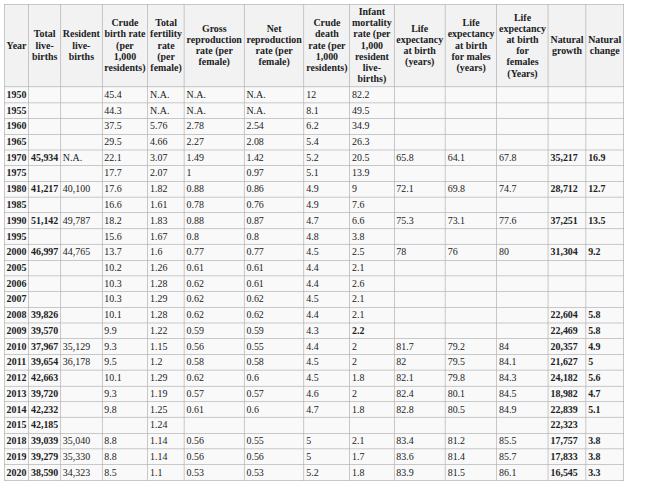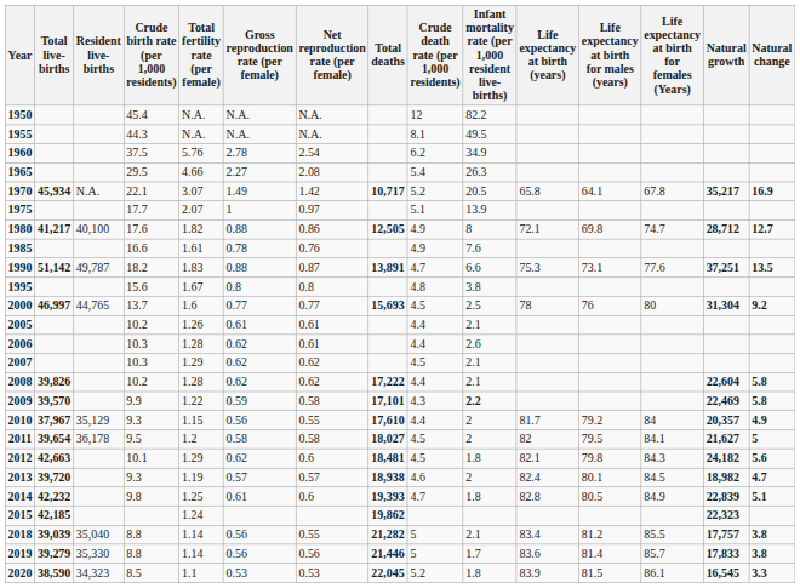 <table class="wikitable" style="vertical-align:middle; color:#202122;">
 <tr>
 <th style="text-align:center; font-weight:bold;">Year</th>
 <th style="font-weight:bold;">Total live-births</th>
 <th>Resident live-births</th>
 <th>Crude birth rate (per 1,000 residents)</th>
 <th>Total fertility rate (per female)</th>
 <th>Gross reproduction rate (per female)</th>
 <th>Net reproduction rate (per female)</th>
+<th style="font-weight:bold;">Total deaths</th>
 <th>Crude death rate (per 1,000 residents)</th>
 <th>Infant mortality rate (per 1,000   resident live-births)</th>
 <th>Life expectancy at birth (years)</th>
 <th>Life expectancy at birth for males   (years)</th>
 <th>Life expectancy at birth for females   (Years)</th>
 <th style="font-weight:bold;">Natural growth</th>
 <th style="font-weight:bold;">Natural change</th>
 </tr>
 <tr>
 <td style="text-align:center; font-weight:bold;">1950</td>
 <td></td>
 <td></td>
 <td>45.4</td>
 <td>N.A.</td>
 <td>N.A.</td>
 <td>N.A.</td>
+<td></td>
 <td>12</td>
 <td>82.2</td>
 <td></td>
 <td></td>
 <td></td>
 <td></td>
 <td></td>
 </tr>
 <tr>
 <td style="text-align:center; font-weight:bold;">1955</td>
 <td></td>
 <td></td>
 <td>44.3</td>
 <td>N.A.</td>
 <td>N.A.</td>
 <td>N.A.</td>
+<td></td>
 <td>8.1</td>
 <td>49.5</td>
 <td></td>
 <td></td>
 <td></td>
 <td></td>
 <td></td>
 </tr>
 <tr>
 <td style="text-align:center; font-weight:bold;">1960</td>
 <td></td>
 <td></td>
 <td>37.5</td>
 <td>5.76</td>
 <td>2.78</td>
 <td>2.54</td>
+<td></td>
 <td>6.2</td>
 <td>34.9</td>
 <td></td>
 <td></td>
 <td></td>
 <td></td>
 <td></td>
 </tr>
 <tr>
 <td style="text-align:center; font-weight:bold;">1965</td>
 <td style="font-weight:bold;"></td>
 <td></td>
 <td>29.5</td>
 <td>4.66</td>
 <td>2.27</td>
 <td>2.08</td>
+<td style="font-weight:bold;"></td>
 <td>5.4</td>
 <td>26.3</td>
 <td></td>
 <td></td>
 <td></td>
 <td style="font-weight:bold;"></td>
 <td style="font-weight:bold;"></td>
 </tr>
 <tr>
 <td style="text-align:center; font-weight:bold;">1970</td>
 <td style="font-weight:bold;">45,934</td>
 <td>N.A.</td>
 <td>22.1</td>
 <td>3.07</td>
 <td>1.49</td>
 <td>1.42</td>
+<td style="font-weight:bold;">10,717</td>
 <td>5.2</td>
 <td>20.5</td>
 <td>65.8</td>
 <td>64.1</td>
 <td>67.8</td>
 <td style="font-weight:bold;">35,217</td>
 <td style="font-weight:bold;">16.9</td>
 </tr>
 <tr>
 <td style="text-align:center; font-weight:bold;">1975</td>
 <td style="font-weight:bold;"></td>
 <td></td>
 <td>17.7</td>
 <td>2.07</td>
 <td>1</td>
 <td>0.97</td>
+<td style="font-weight:bold;"></td>
 <td>5.1</td>
 <td>13.9</td>
 <td></td>
 <td></td>
 <td></td>
 <td style="font-weight:bold;"></td>
 <td style="font-weight:bold;"></td>
 </tr>
 <tr>
 <td style="text-align:center; font-weight:bold;">1980</td>
 <td style="font-weight:bold;">41,217</td>
 <td>40,100</td>
 <td>17.6</td>
 <td>1.82</td>
 <td>0.88</td>
 <td>0.86</td>
+<td style="font-weight:bold;">12,505</td>
 <td>4.9</td>
-<td>9</td>
+<td>8</td>
 <td>72.1</td>
 <td>69.8</td>
 <td>74.7</td>
 <td style="font-weight:bold;">28,712</td>
 <td style="font-weight:bold;">12.7</td>
 </tr>
 <tr>
 <td style="text-align:center; font-weight:bold;">1985</td>
 <td style="font-weight:bold;"></td>
 <td></td>
 <td>16.6</td>
 <td>1.61</td>
 <td>0.78</td>
 <td>0.76</td>
+<td style="font-weight:bold;"></td>
 <td>4.9</td>
 <td>7.6</td>
 <td></td>
 <td></td>
 <td></td>
 <td style="font-weight:bold;"></td>
 <td style="font-weight:bold;"></td>
 </tr>
 <tr>
 <td style="text-align:center; font-weight:bold;">1990</td>
 <td style="font-weight:bold;">51,142</td>
 <td>49,787</td>
 <td>18.2</td>
 <td>1.83</td>
 <td>0.88</td>
 <td>0.87</td>
+<td style="font-weight:bold;">13,891</td>
 <td>4.7</td>
 <td>6.6</td>
 <td>75.3</td>
 <td>73.1</td>
 <td>77.6</td>
 <td style="font-weight:bold;">37,251</td>
 <td style="font-weight:bold;">13.5</td>
 </tr>
 <tr>
 <td style="text-align:center; font-weight:bold;">1995</td>
 <td style="font-weight:bold;"></td>
 <td></td>
 <td>15.6</td>
 <td>1.67</td>
 <td>0.8</td>
 <td>0.8</td>
+<td style="font-weight:bold;"></td>
 <td>4.8</td>
 <td>3.8</td>
 <td></td>
 <td></td>
 <td></td>
 <td style="font-weight:bold;"></td>
 <td style="font-weight:bold;"></td>
 </tr>
 <tr>
 <td style="text-align:center; font-weight:bold;">2000</td>
 <td style="font-weight:bold;">46,997</td>
 <td>44,765</td>
 <td>13.7</td>
 <td>1.6</td>
 <td>0.77</td>
 <td>0.77</td>
+<td style="font-weight:bold;">15,693</td>
 <td>4.5</td>
 <td>2.5</td>
 <td>78</td>
 <td>76</td>
 <td>80</td>
 <td style="font-weight:bold;">31,304</td>
 <td style="font-weight:bold;">9.2</td>
 </tr>
 <tr>
 <td style="text-align:center; font-weight:bold;">2005</td>
 <td></td>
 <td></td>
 <td>10.2</td>
 <td>1.26</td>
 <td>0.61</td>
 <td>0.61</td>
+<td></td>
 <td>4.4</td>
 <td>2.1</td>
 <td></td>
 <td></td>
 <td></td>
 <td></td>
 <td></td>
 </tr>
 <tr>
 <td style="text-align:center; font-weight:bold;">2006</td>
 <td></td>
 <td></td>
 <td>10.3</td>
 <td>1.28</td>
 <td>0.62</td>
 <td>0.61</td>
+<td></td>
 <td>4.4</td>
 <td>2.6</td>
 <td></td>
 <td></td>
 <td></td>
 <td></td>
 <td></td>
 </tr>
 <tr>
 <td style="text-align:center; font-weight:bold;">2007</td>
 <td style="font-weight:bold;"></td>
 <td></td>
 <td>10.3</td>
 <td>1.29</td>
 <td>0.62</td>
 <td>0.62</td>
+<td style="font-weight:bold;"></td>
 <td>4.5</td>
 <td>2.1</td>
 <td></td>
 <td></td>
 <td></td>
 <td style="font-weight:bold;"></td>
 <td style="font-weight:bold;"></td>
 </tr>
 <tr>
 <td style="text-align:center; font-weight:bold;">2008</td>
 <td style="font-weight:bold;">39,826</td>
 <td></td>
-<td>10.1</td>
+<td>10.2</td>
 <td>1.28</td>
 <td>0.62</td>
 <td>0.62</td>
+<td style="font-weight:bold;">17,222</td>
 <td>4.4</td>
 <td>2.1</td>
 <td></td>
 <td></td>
 <td></td>
 <td style="font-weight:bold;">22,604</td>
 <td style="font-weight:bold;">5.8</td>
 </tr>
 <tr>
 <td style="text-align:center; font-weight:bold;">2009</td>
 <td style="font-weight:bold;">39,570</td>
 <td></td>
 <td>9.9</td>
 <td>1.22</td>
 <td>0.59</td>
-<td>0.59</td>
+<td>0.58</td>
+<td style="font-weight:bold;">17,101</td>
 <td>4.3</td>
 <td><strong>2.2</strong></td>
 <td></td>
 <td></td>
 <td></td>
 <td style="font-weight:bold;">22,469</td>
 <td style="font-weight:bold;">5.8</td>
 </tr>
 <tr>
 <td style="text-align:center; font-weight:bold;">2010</td>
 <td style="font-weight:bold;">37,967</td>
 <td>35,129</td>
 <td>9.3</td>
 <td>1.15</td>
 <td>0.56</td>
 <td>0.55</td>
+<td style="font-weight:bold;">17,610</td>
 <td>4.4</td>
 <td>2</td>
 <td>81.7</td>
 <td>79.2</td>
 <td>84</td>
 <td style="font-weight:bold;">20,357</td>
 <td style="font-weight:bold;">4.9</td>
 </tr>
 <tr>
 <td style="text-align:center; font-weight:bold;">2011</td>
 <td style="font-weight:bold;">39,654</td>
 <td>36,178</td>
 <td>9.5</td>
 <td>1.2</td>
 <td>0.58</td>
 <td>0.58</td>
+<td style="font-weight:bold;">18,027</td>
 <td>4.5</td>
 <td>2</td>
 <td>82</td>
 <td>79.5</td>
 <td>84.1</td>
 <td style="font-weight:bold;">21,627</td>
 <td style="font-weight:bold;">5</td>
 </tr>
 <tr>
 <td style="text-align:center; font-weight:bold;">2012</td>
 <td style="font-weight:bold;">42,663</td>
 <td></td>
 <td>10.1</td>
 <td>1.29</td>
 <td>0.62</td>
 <td>0.6</td>
+<td style="font-weight:bold;">18,481</td>
 <td>4.5</td>
 <td>1.8</td>
 <td>82.1</td>
 <td>79.8</td>
 <td>84.3</td>
 <td style="font-weight:bold;">24,182</td>
 <td style="font-weight:bold;">5.6</td>
 </tr>
 <tr>
 <td style="text-align:center; font-weight:bold;">2013</td>
 <td style="font-weight:bold;">39,720</td>
 <td></td>
 <td>9.3</td>
 <td>1.19</td>
 <td>0.57</td>
 <td>0.57</td>
+<td style="font-weight:bold;">18,938</td>
 <td>4.6</td>
 <td>2</td>
 <td>82.4</td>
 <td>80.1</td>
 <td>84.5</td>
 <td style="font-weight:bold;">18,982</td>
 <td style="font-weight:bold;">4.7</td>
 </tr>
 <tr>
 <td style="text-align:center; font-weight:bold;">2014</td>
 <td style="font-weight:bold;">42,232</td>
 <td></td>
 <td>9.8</td>
 <td>1.25</td>
 <td>0.61</td>
 <td>0.6</td>
+<td style="font-weight:bold;">19,393</td>
 <td>4.7</td>
 <td>1.8</td>
 <td>82.8</td>
 <td>80.5</td>
 <td>84.9</td>
 <td style="font-weight:bold;">22,839</td>
 <td style="font-weight:bold;">5.1</td>
 </tr>
 <tr>
 <td style="text-align:center; font-weight:bold;">2015</td>
 <td style="font-weight:bold;">42,185</td>
 <td></td>
 <td></td>
 <td>1.24</td>
 <td></td>
 <td></td>
+<td style="font-weight:bold;">19,862</td>
 <td></td>
 <td></td>
 <td></td>
 <td></td>
 <td></td>
 <td style="font-weight:bold;">22,323</td>
 <td style="font-weight:bold;"></td>
 </tr>
 <tr>
 <td style="text-align:center; font-weight:bold;">2018</td>
 <td style="font-weight:bold;">39,039</td>
 <td>35,040</td>
 <td>8.8</td>
 <td>1.14</td>
 <td>0.56</td>
 <td>0.55</td>
+<td style="font-weight:bold;">21,282</td>
 <td>5</td>
 <td>2.1</td>
 <td>83.4</td>
 <td>81.2</td>
 <td>85.5</td>
 <td style="font-weight:bold;">17,757</td>
 <td style="font-weight:bold;">3.8</td>
 </tr>
 <tr>
 <td style="text-align:center; font-weight:bold;">2019</td>
 <td style="font-weight:bold;">39,279</td>
 <td>35,330</td>
 <td>8.8</td>
 <td>1.14</td>
 <td>0.56</td>
 <td>0.56</td>
+<td style="font-weight:bold;">21,446</td>
 <td>5</td>
 <td>1.7</td>
 <td>83.6</td>
 <td>81.4</td>
 <td>85.7</td>
 <td style="font-weight:bold;">17,833</td>
 <td style="font-weight:bold;">3.8</td>
 </tr>
 <tr>
 <td style="text-align:center; font-weight:bold;">2020</td>
 <td style="font-weight:bold;">38,590</td>
 <td>34,323</td>
 <td>8.5</td>
 <td>1.1</td>
 <td>0.53</td>
 <td>0.53</td>
+<td style="font-weight:bold;">22,045</td>
 <td>5.2</td>
 <td>1.8</td>
 <td>83.9</td>
 <td>81.5</td>
 <td>86.1</td>
 <td style="font-weight:bold;">16,545</td>
 <td style="font-weight:bold;">3.3</td>
 </tr>
 </table>
